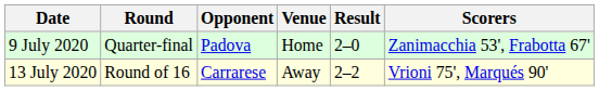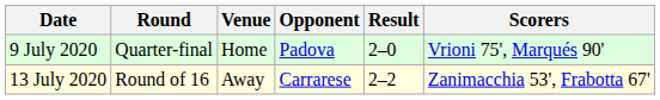 <table class="wikitable" style="text-align:left">
 <tr>
 <th>Date</th>
 <th>Round</th>
+<th>Venue</th>
 <th>Opponent</th>
-<th>Venue</th>
 <th>Result</th>
 <th>Scorers</th>
 </tr>
 <tr style="background:#ddffdd">
 <td>9 July 2020</td>
 <td>Quarter-final</td>
+<td>Home</td>
 <td><a href='#'>Padova</a></td>
-<td>Home</td>
 <td>2–0</td>
-<td><a href='#'>Zanimacchia</a> 53', <a href='#'>Frabotta</a> 67'</td>
+<td><a href='#'>Vrioni</a> 75', <a href='#'>Marqués</a> 90'</td>
 </tr>
 <tr style="background:#ffffdd">
 <td>13 July 2020</td>
 <td>Round of 16</td>
+<td>Away</td>
 <td><a href='#'>Carrarese</a></td>
-<td>Away</td>
 <td>2–2</td>
-<td><a href='#'>Vrioni</a> 75', <a href='#'>Marqués</a> 90'</td>
+<td><a href='#'>Zanimacchia</a> 53', <a href='#'>Frabotta</a> 67'</td>
 </tr>
 </table>
